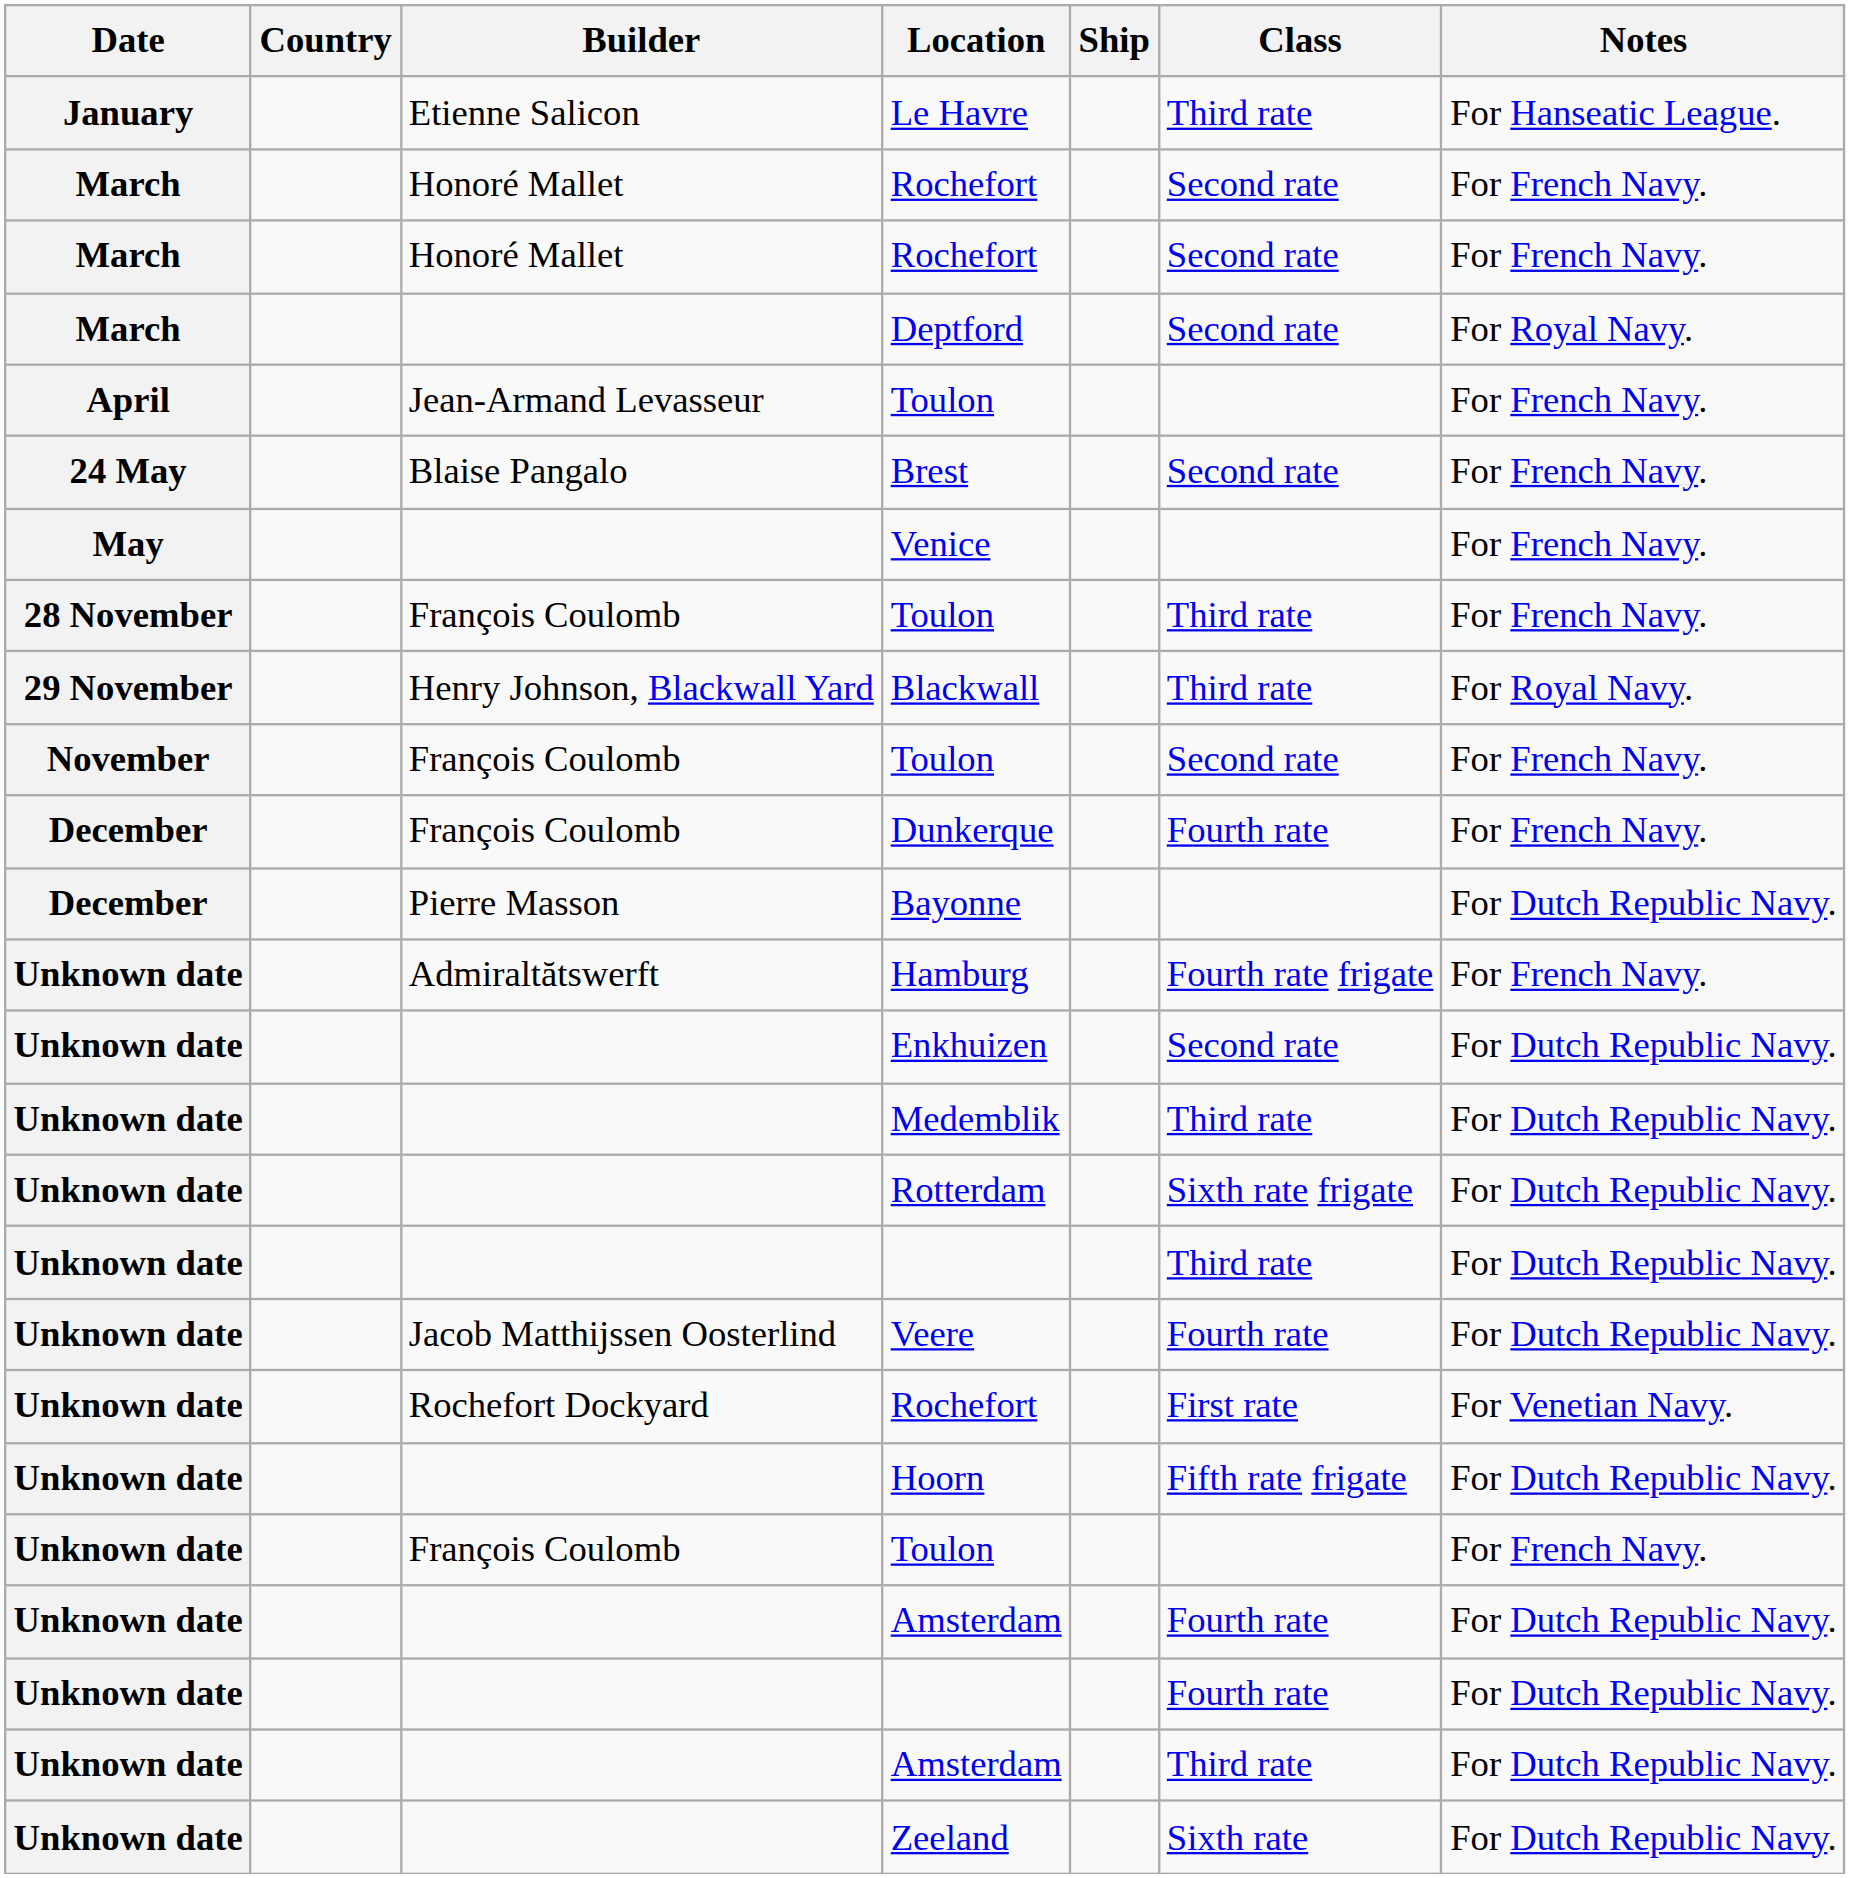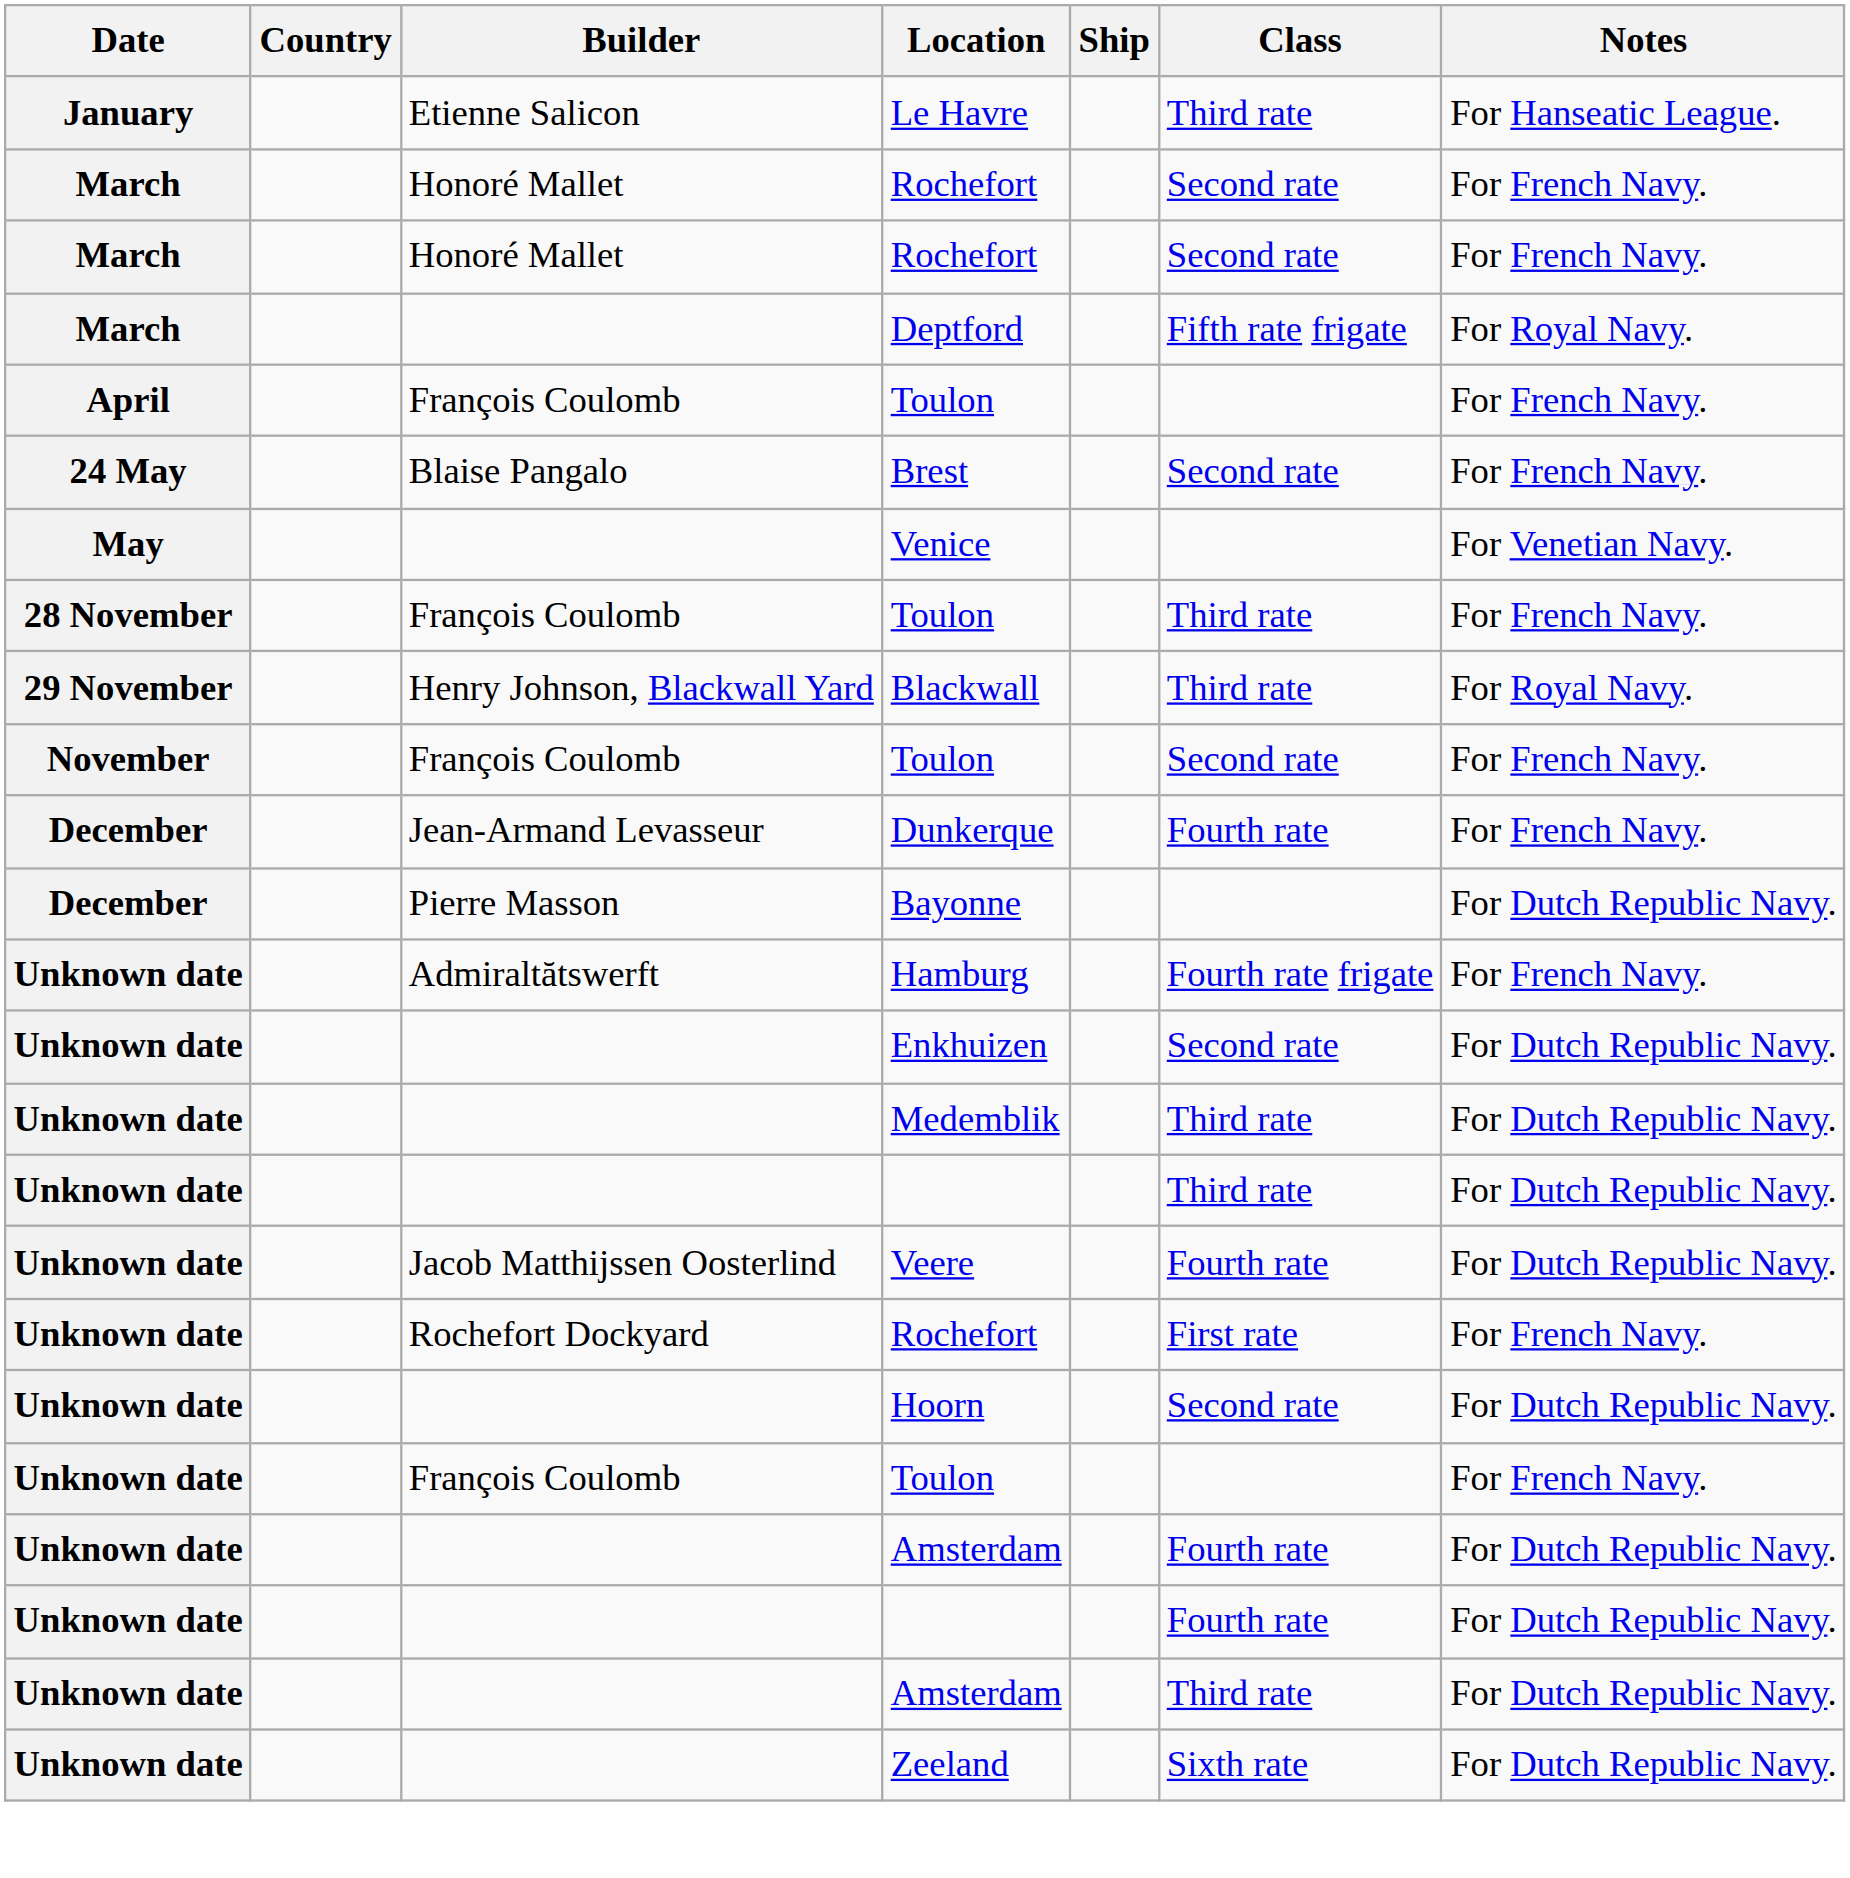 <table class="wikitable sortable" style="font-size:1.00em; line-height:1.5em;">
 <tr>
 <th>Date</th>
 <th>Country</th>
 <th>Builder</th>
 <th>Location</th>
 <th>Ship</th>
 <th>Class</th>
 <th>Notes</th>
 </tr>
 <tr ---->
 <th>January</th>
 <td></td>
 <td>Etienne Salicon</td>
 <td><a href='#'>Le Havre</a></td>
 <td><strong></strong></td>
 <td><a href='#'>Third rate</a></td>
 <td>For <a href='#'>Hanseatic League</a>.</td>
 </tr>
 <tr ---->
 <th>March</th>
 <td></td>
 <td>Honoré Mallet</td>
 <td><a href='#'>Rochefort</a></td>
 <td><strong></strong></td>
 <td><a href='#'>Second rate</a></td>
 <td>For <a href='#'>French Navy</a>.</td>
 </tr>
 <tr ---->
 <th>March</th>
 <td></td>
 <td>Honoré Mallet</td>
 <td><a href='#'>Rochefort</a></td>
 <td><strong></strong></td>
 <td><a href='#'>Second rate</a></td>
 <td>For <a href='#'>French Navy</a>.</td>
 </tr>
 <tr ---->
 <th>March</th>
 <td></td>
 <td></td>
 <td><a href='#'>Deptford</a></td>
 <td><strong></strong></td>
-<td><a href='#'>Second rate</a></td>
+<td><a href='#'>Fifth rate</a> <a href='#'>frigate</a></td>
 <td>For <a href='#'>Royal Navy</a>.</td>
 </tr>
 <tr ---->
 <th>April</th>
 <td></td>
-<td>Jean-Armand Levasseur</td>
+<td>François Coulomb</td>
 <td><a href='#'>Toulon</a></td>
 <td><strong></strong></td>
 <td></td>
 <td>For <a href='#'>French Navy</a>.</td>
 </tr>
 <tr ---->
 <th>24 May</th>
 <td></td>
 <td>Blaise Pangalo</td>
 <td><a href='#'>Brest</a></td>
 <td><strong></strong></td>
 <td><a href='#'>Second rate</a></td>
 <td>For <a href='#'>French Navy</a>.</td>
 </tr>
 <tr ---->
 <th>May</th>
 <td></td>
 <td></td>
 <td><a href='#'>Venice</a></td>
 <td><strong></strong></td>
 <td></td>
-<td>For <a href='#'>French Navy</a>.</td>
+<td>For <a href='#'>Venetian Navy</a>.</td>
 </tr>
 <tr ---->
 <th>28 November</th>
 <td></td>
 <td>François Coulomb</td>
 <td><a href='#'>Toulon</a></td>
 <td><strong></strong></td>
 <td><a href='#'>Third rate</a></td>
 <td>For <a href='#'>French Navy</a>.</td>
 </tr>
 <tr ---->
 <th>29 November</th>
 <td></td>
 <td>Henry Johnson, <a href='#'>Blackwall Yard</a></td>
 <td><a href='#'>Blackwall</a></td>
 <td><strong></strong></td>
 <td><a href='#'>Third rate</a></td>
 <td>For <a href='#'>Royal Navy</a>.</td>
 </tr>
 <tr ---->
 <th>November</th>
 <td></td>
 <td>François Coulomb</td>
 <td><a href='#'>Toulon</a></td>
 <td><strong></strong></td>
 <td><a href='#'>Second rate</a></td>
 <td>For <a href='#'>French Navy</a>.</td>
 </tr>
 <tr ---->
 <th>December</th>
 <td></td>
-<td>François Coulomb</td>
+<td>Jean-Armand Levasseur</td>
 <td><a href='#'>Dunkerque</a></td>
 <td><strong></strong></td>
 <td><a href='#'>Fourth rate</a></td>
 <td>For <a href='#'>French Navy</a>.</td>
 </tr>
 <tr ---->
 <th>December</th>
 <td></td>
 <td>Pierre Masson</td>
 <td><a href='#'>Bayonne</a></td>
 <td><strong></strong></td>
 <td></td>
 <td>For <a href='#'>Dutch Republic Navy</a>.</td>
 </tr>
 <tr ---->
 <th>Unknown date</th>
 <td></td>
 <td>Admiraltătswerft</td>
 <td><a href='#'>Hamburg</a></td>
 <td><strong></strong></td>
 <td><a href='#'>Fourth rate</a> <a href='#'>frigate</a></td>
 <td>For <a href='#'>French Navy</a>.</td>
 </tr>
 <tr ---->
 <th>Unknown date</th>
 <td></td>
 <td></td>
 <td><a href='#'>Enkhuizen</a></td>
 <td><strong></strong></td>
 <td><a href='#'>Second rate</a></td>
 <td>For <a href='#'>Dutch Republic Navy</a>.</td>
 </tr>
 <tr ---->
 <th>Unknown date</th>
 <td></td>
 <td></td>
 <td><a href='#'>Medemblik</a></td>
 <td><strong></strong></td>
 <td><a href='#'>Third rate</a></td>
 <td>For <a href='#'>Dutch Republic Navy</a>.</td>
 </tr>
 <tr ---->
 <th>Unknown date</th>
 <td></td>
 <td></td>
-<td><a href='#'>Rotterdam</a></td>
-<td><strong></strong></td>
-<td><a href='#'>Sixth rate</a> <a href='#'>frigate</a></td>
-<td>For <a href='#'>Dutch Republic Navy</a>.</td>
-</tr>
-<tr ---->
-<th>Unknown date</th>
-<td></td>
-<td></td>
 <td></td>
 <td><strong></strong></td>
 <td><a href='#'>Third rate</a></td>
 <td>For <a href='#'>Dutch Republic Navy</a>.</td>
 </tr>
 <tr ---->
 <th>Unknown date</th>
 <td></td>
 <td>Jacob Matthijssen Oosterlind</td>
 <td><a href='#'>Veere</a></td>
 <td><strong></strong></td>
 <td><a href='#'>Fourth rate</a></td>
 <td>For <a href='#'>Dutch Republic Navy</a>.</td>
 </tr>
 <tr ---->
 <th>Unknown date</th>
 <td></td>
 <td>Rochefort Dockyard</td>
 <td><a href='#'>Rochefort</a></td>
 <td><strong></strong></td>
 <td><a href='#'>First rate</a></td>
-<td>For <a href='#'>Venetian Navy</a>.</td>
+<td>For <a href='#'>French Navy</a>.</td>
 </tr>
 <tr ---->
 <th>Unknown date</th>
 <td></td>
 <td></td>
 <td><a href='#'>Hoorn</a></td>
 <td><strong></strong></td>
-<td><a href='#'>Fifth rate</a> <a href='#'>frigate</a></td>
+<td><a href='#'>Second rate</a></td>
 <td>For <a href='#'>Dutch Republic Navy</a>.</td>
 </tr>
 <tr ---->
 <th>Unknown date</th>
 <td></td>
 <td>François Coulomb</td>
 <td><a href='#'>Toulon</a></td>
 <td><strong></strong></td>
 <td></td>
 <td>For <a href='#'>French Navy</a>.</td>
 </tr>
 <tr ---->
 <th>Unknown date</th>
 <td></td>
 <td></td>
 <td><a href='#'>Amsterdam</a></td>
 <td><strong></strong></td>
 <td><a href='#'>Fourth rate</a></td>
 <td>For <a href='#'>Dutch Republic Navy</a>.</td>
 </tr>
 <tr ---->
 <th>Unknown date</th>
 <td></td>
 <td></td>
 <td></td>
 <td><strong></strong></td>
 <td><a href='#'>Fourth rate</a></td>
 <td>For <a href='#'>Dutch Republic Navy</a>.</td>
 </tr>
 <tr ---->
 <th>Unknown date</th>
 <td></td>
 <td></td>
 <td><a href='#'>Amsterdam</a></td>
 <td><strong></strong></td>
 <td><a href='#'>Third rate</a></td>
 <td>For <a href='#'>Dutch Republic Navy</a>.</td>
 </tr>
 <tr ---->
 <th>Unknown date</th>
 <td></td>
 <td></td>
 <td><a href='#'>Zeeland</a></td>
 <td><strong></strong></td>
 <td><a href='#'>Sixth rate</a></td>
 <td>For <a href='#'>Dutch Republic Navy</a>.</td>
 </tr>
 </table>
